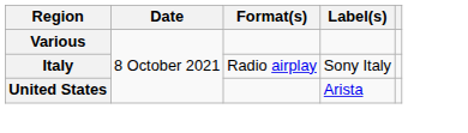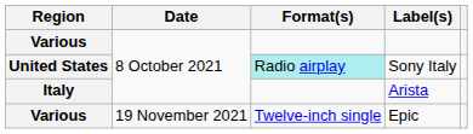 <table class="wikitable plainrowheaders">
 <tr>
 <th scope="col">Region</th>
 <th scope="col">Date</th>
 <th scope="col">Format(s)</th>
 <th scope="col">Label(s)</th>
 <th scope="col"></th>
 </tr>
 <tr>
 <th scope="row">Various</th>
 <td rowspan="3">8 October 2021</td>
 <td></td>
 <td></td>
 <td style="text-align:center;"></td>
 </tr>
 <tr>
-<th scope="row">Italy</th>
-<td>Radio <a href='#'>airplay</a></td>
+<th scope="row">United States</th>
+<td style="background: paleturquoise;">Radio <a href='#'>airplay</a></td>
 <td>Sony Italy</td>
 <td style="text-align:center;"></td>
 </tr>
 <tr>
-<th scope="row">United States</th>
+<th scope="row">Italy</th>
 <td></td>
 <td><a href='#'>Arista</a></td>
 <td style="text-align:center;"></td>
 </tr>
+<tr>
+<th scope="row">Various</th>
+<td>19 November 2021</td>
+<td><a href='#'>Twelve-inch single</a></td>
+<td>Epic</td>
+<td style="text-align:center;"></td>
+</tr>
 </table>
